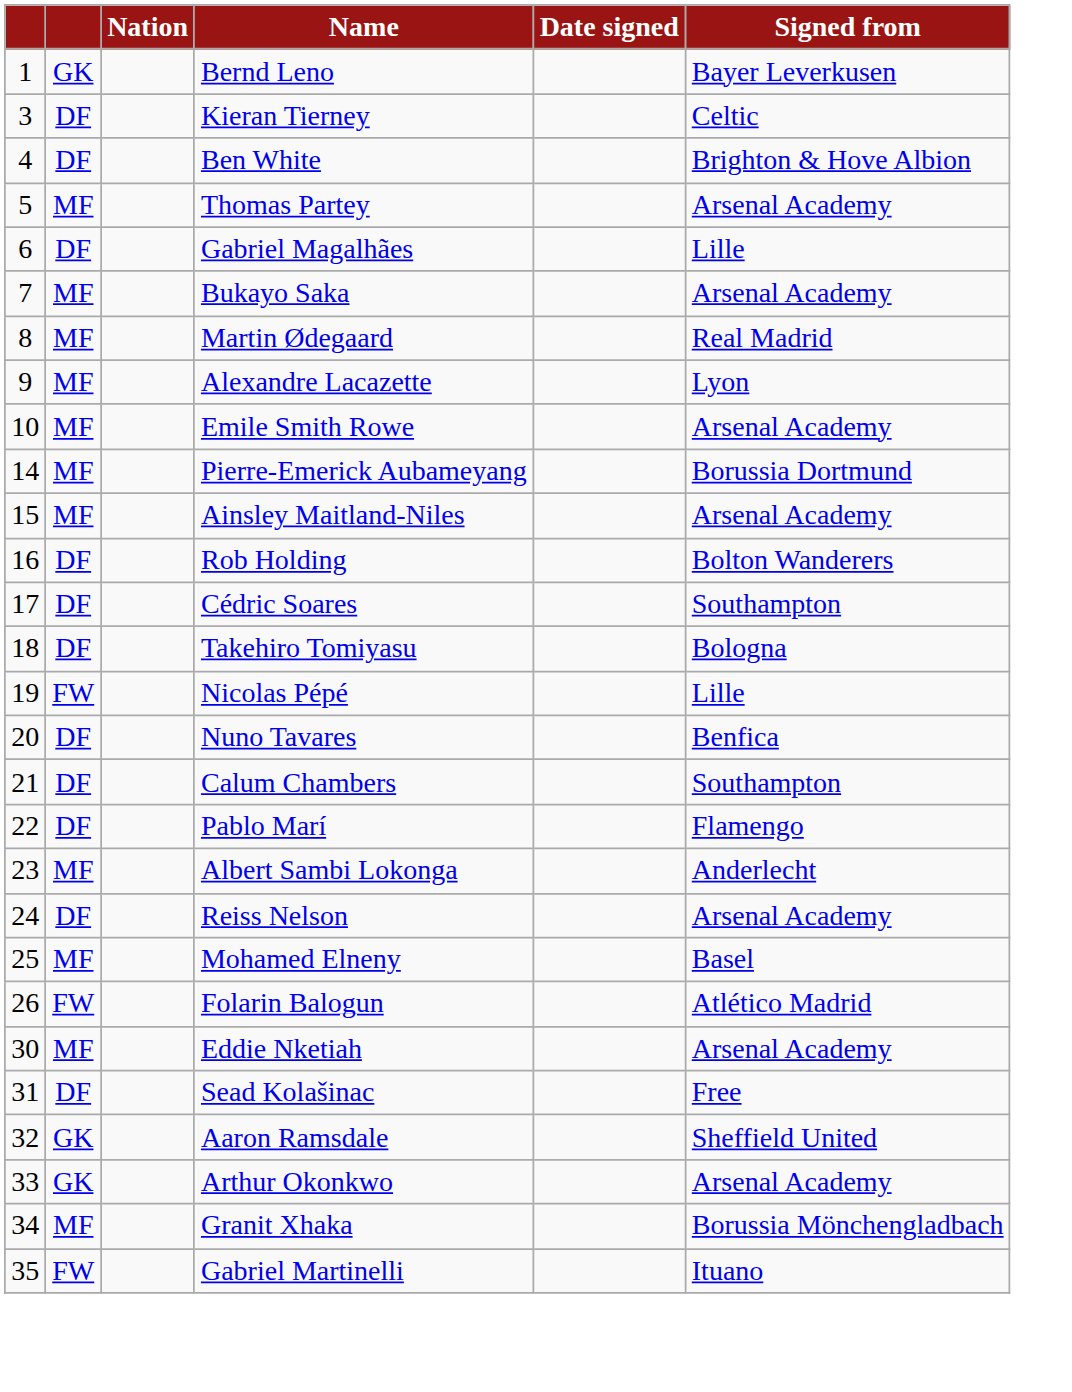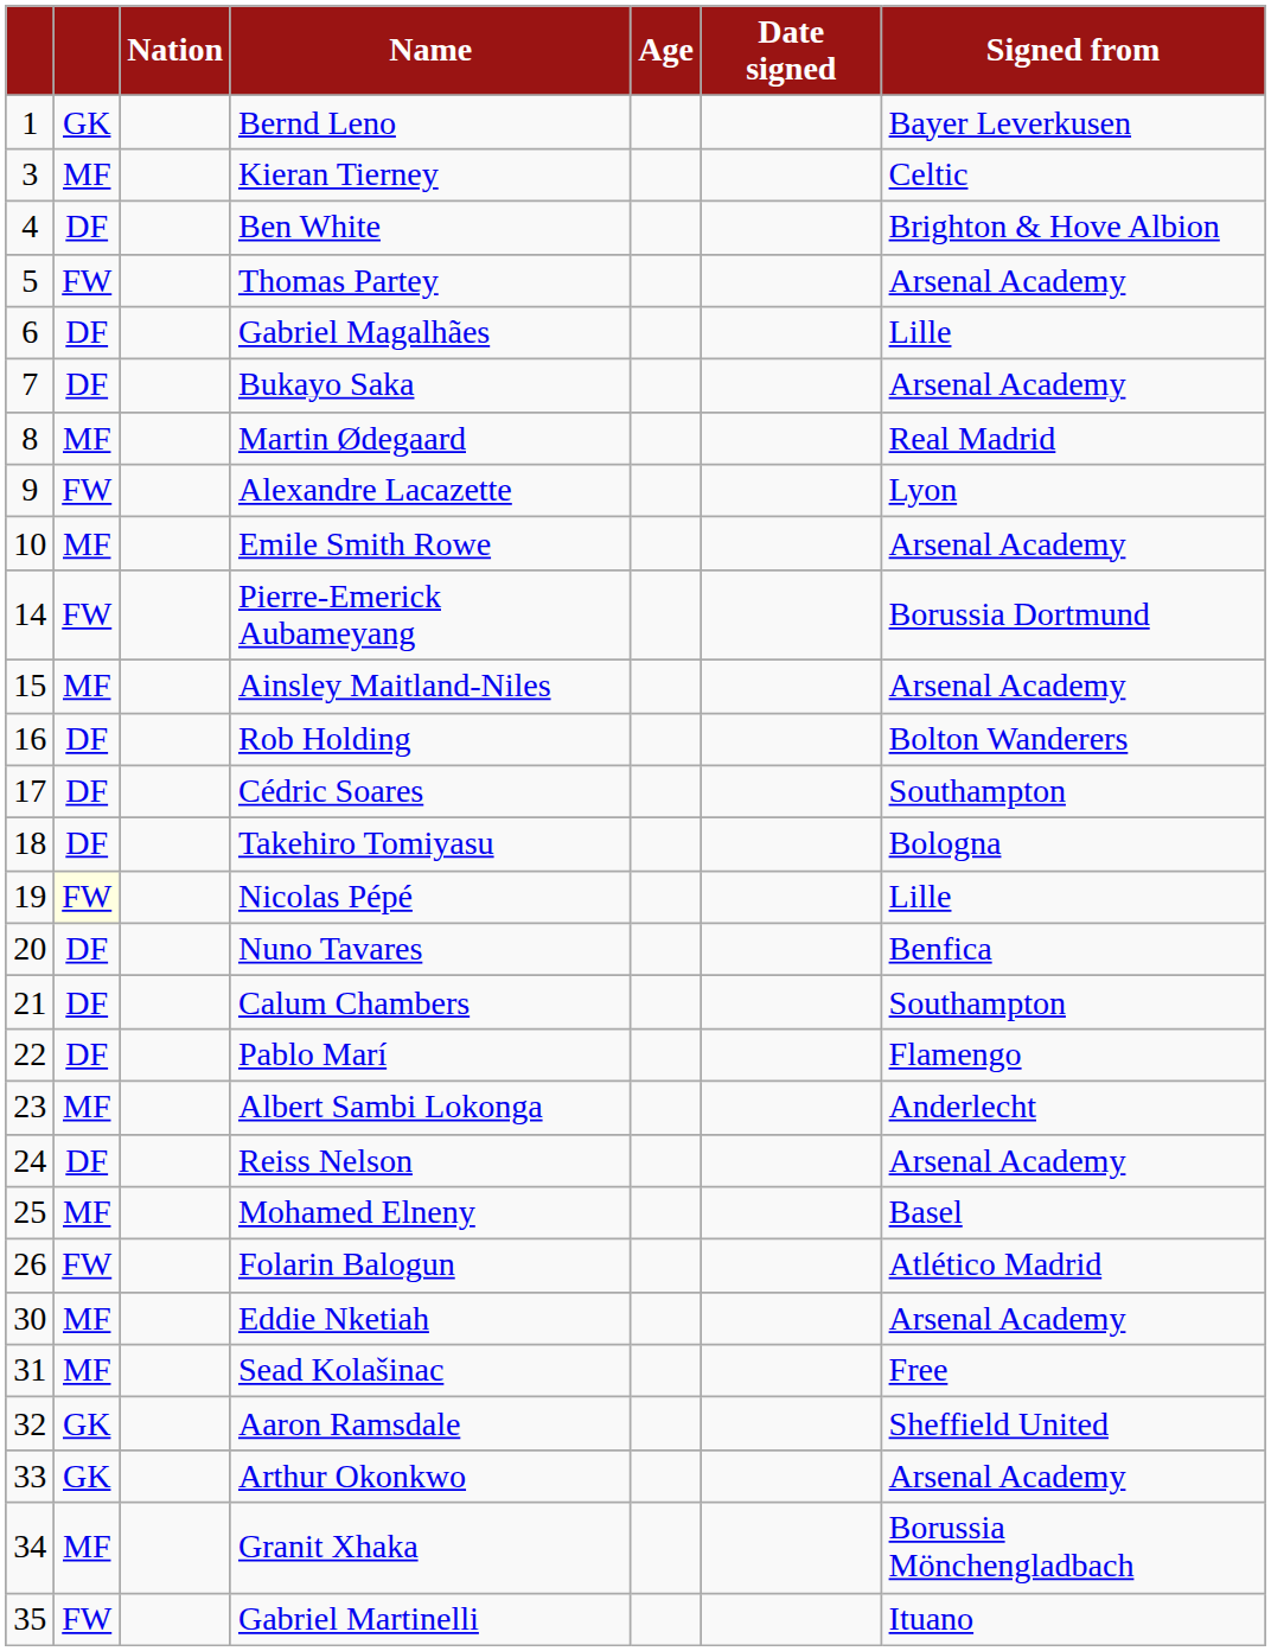 <table class="wikitable sortable">
 <tr>
 <th style="background-color:#9a1413; color:white;"></th>
 <th style="background-color:#9a1413; color:white;"></th>
 <th style="background-color:#9a1413; color:white;">Nation</th>
 <th style="background-color:#9a1413; color:white;">Name</th>
+<th style="background-color:#9a1413; color:white;">Age</th>
 <th style="background-color:#9a1413; color:white;">Date signed</th>
 <th style="background-color:#9a1413; color:white;">Signed from</th>
 </tr>
 <tr>
 <td style="text-align:center;">1</td>
 <td style="text-align:center;"><a href='#'><abbr>GK</abbr></a></td>
 <td></td>
 <td data-sort-value="Leno"><a href='#'>Bernd Leno</a></td>
+<td style="text-align:center;"></td>
 <td style="text-align:right;"></td>
 <td> <a href='#'>Bayer Leverkusen</a></td>
 </tr>
 <tr>
 <td style="text-align:center;">3</td>
-<td style="text-align:center;"><a href='#'><abbr>DF</abbr></a></td>
+<td style="text-align:center;"><a href='#'><abbr>MF</abbr></a></td>
 <td></td>
 <td data-sort-value="Tierney"><a href='#'>Kieran Tierney</a></td>
+<td style="text-align:center;"></td>
 <td style="text-align:right;"></td>
 <td> <a href='#'>Celtic</a></td>
 </tr>
 <tr>
 <td style="text-align:center;">4</td>
 <td style="text-align:center;"><a href='#'><abbr>DF</abbr></a></td>
 <td></td>
 <td data-sort-value="White"><a href='#'>Ben White</a></td>
+<td style="text-align:center;"></td>
 <td style="text-align:right;"></td>
 <td> <a href='#'>Brighton & Hove Albion</a></td>
 </tr>
 <tr>
 <td style="text-align:center;">5</td>
-<td style="text-align:center;"><a href='#'><abbr>MF</abbr></a></td>
+<td style="text-align:center;"><a href='#'><abbr>FW</abbr></a></td>
 <td></td>
 <td data-sort-value="Partey"><a href='#'>Thomas Partey</a></td>
+<td style="text-align:center;"></td>
 <td style="text-align:right;"></td>
 <td> <a href='#'>Arsenal Academy</a></td>
 </tr>
 <tr>
 <td style="text-align:center;">6</td>
 <td style="text-align:center;"><a href='#'><abbr>DF</abbr></a></td>
 <td></td>
 <td data-sort-value="Magalhaes"><a href='#'>Gabriel Magalhães</a></td>
+<td style="text-align:center;"></td>
 <td style="text-align:right;"></td>
 <td> <a href='#'>Lille</a></td>
 </tr>
 <tr>
 <td style="text-align:center;">7</td>
-<td style="text-align:center;"><a href='#'><abbr>MF</abbr></a></td>
+<td style="text-align:center;"><a href='#'><abbr>DF</abbr></a></td>
 <td></td>
 <td data-sort-value="Saka"><a href='#'>Bukayo Saka</a></td>
+<td style="text-align:center;"></td>
 <td style="text-align:right;"></td>
 <td> <a href='#'>Arsenal Academy</a></td>
 </tr>
 <tr>
 <td style="text-align:center;">8</td>
 <td style="text-align:center;"><a href='#'><abbr>MF</abbr></a></td>
 <td></td>
 <td data-sort-value="Odegaard"><a href='#'>Martin Ødegaard</a></td>
+<td style="text-align:center;"></td>
 <td style="text-align:right;"></td>
 <td> <a href='#'>Real Madrid</a></td>
 </tr>
 <tr>
 <td style="text-align:center;">9</td>
-<td style="text-align:center;"><a href='#'><abbr>MF</abbr></a></td>
+<td style="text-align:center;"><a href='#'><abbr>FW</abbr></a></td>
 <td></td>
 <td data-sort-value="Lacazette"><a href='#'>Alexandre Lacazette</a></td>
+<td style="text-align:center;"></td>
 <td style="text-align:right;"></td>
 <td> <a href='#'>Lyon</a></td>
 </tr>
 <tr>
 <td style="text-align:center;">10</td>
 <td style="text-align:center;"><a href='#'><abbr>MF</abbr></a></td>
 <td></td>
 <td data-sort-value="Smith Rowe"><a href='#'>Emile Smith Rowe</a></td>
+<td style="text-align:center;"></td>
 <td style="text-align:right;"></td>
 <td> <a href='#'>Arsenal Academy</a></td>
 </tr>
 <tr>
 <td style="text-align:center;">14</td>
-<td style="text-align:center;"><a href='#'><abbr>MF</abbr></a></td>
+<td style="text-align:center;"><a href='#'><abbr>FW</abbr></a></td>
 <td></td>
 <td data-sort-value="Aubameyang"><a href='#'>Pierre-Emerick Aubameyang</a></td>
+<td style="text-align:center;"></td>
 <td style="text-align:right;"></td>
 <td> <a href='#'>Borussia Dortmund</a></td>
 </tr>
 <tr>
 <td style="text-align:center;">15</td>
 <td style="text-align:center;"><a href='#'><abbr>MF</abbr></a></td>
 <td></td>
 <td data-sort-value="Maitland-Niles"><a href='#'>Ainsley Maitland-Niles</a></td>
+<td style="text-align:center;"></td>
 <td style="text-align:right;"></td>
 <td> <a href='#'>Arsenal Academy</a></td>
 </tr>
 <tr>
 <td style="text-align:center;">16</td>
 <td style="text-align:center;"><a href='#'><abbr>DF</abbr></a></td>
 <td></td>
 <td data-sort-value="Holding"><a href='#'>Rob Holding</a></td>
+<td style="text-align:center;"></td>
 <td style="text-align:right;"></td>
 <td> <a href='#'>Bolton Wanderers</a></td>
 </tr>
 <tr>
 <td style="text-align:center;">17</td>
 <td style="text-align:center;"><a href='#'><abbr>DF</abbr></a></td>
 <td></td>
 <td data-sort-value="Soares"><a href='#'>Cédric Soares</a></td>
+<td style="text-align:center;"></td>
 <td style="text-align:right;"></td>
 <td> <a href='#'>Southampton</a></td>
 </tr>
 <tr>
 <td style="text-align:center;">18</td>
 <td style="text-align:center;"><a href='#'><abbr>DF</abbr></a></td>
 <td></td>
 <td data-sort-value="Tomiyasu"><a href='#'>Takehiro Tomiyasu</a></td>
+<td style="text-align:center;"></td>
 <td style="text-align:right;"></td>
 <td> <a href='#'>Bologna</a></td>
 </tr>
 <tr>
 <td style="text-align:center;">19</td>
-<td style="text-align:center;"><a href='#'><abbr>FW</abbr></a></td>
+<td style="background: lightyellow; text-align:center;"><a href='#'><abbr>FW</abbr></a></td>
 <td></td>
 <td data-sort-value="Pepe"><a href='#'>Nicolas Pépé</a></td>
+<td style="text-align:center;"></td>
 <td style="text-align:right;"></td>
 <td> <a href='#'>Lille</a></td>
 </tr>
 <tr>
 <td style="text-align:center;">20</td>
 <td style="text-align:center;"><a href='#'><abbr>DF</abbr></a></td>
 <td></td>
 <td data-sort-value="Tavares"><a href='#'>Nuno Tavares</a></td>
+<td style="text-align:center;"></td>
 <td style="text-align:right;"></td>
 <td> <a href='#'>Benfica</a></td>
 </tr>
 <tr>
 <td style="text-align:center;">21</td>
 <td style="text-align:center;"><a href='#'><abbr>DF</abbr></a></td>
 <td></td>
 <td data-sort-value="Chambers"><a href='#'>Calum Chambers</a></td>
+<td style="text-align:center;"></td>
 <td style="text-align:right;"></td>
 <td> <a href='#'>Southampton</a></td>
 </tr>
 <tr>
 <td style="text-align:center;">22</td>
 <td style="text-align:center;"><a href='#'><abbr>DF</abbr></a></td>
 <td></td>
 <td data-sort-value="Mari"><a href='#'>Pablo Marí</a></td>
+<td style="text-align:center;"></td>
 <td style="text-align:right;"></td>
 <td> <a href='#'>Flamengo</a></td>
 </tr>
 <tr>
 <td style="text-align:center;">23</td>
 <td style="text-align:center;"><a href='#'><abbr>MF</abbr></a></td>
 <td></td>
 <td data-sort-value="Sambi Lokonga"><a href='#'>Albert Sambi Lokonga</a></td>
+<td style="text-align:center;"></td>
 <td style="text-align:right;"></td>
 <td> <a href='#'>Anderlecht</a></td>
 </tr>
 <tr>
 <td style="text-align:center;">24</td>
 <td style="text-align:center;"><a href='#'><abbr>DF</abbr></a></td>
 <td></td>
 <td data-sort-value="Nelson"><a href='#'>Reiss Nelson</a></td>
+<td style="text-align:center;"></td>
 <td style="text-align:right;"></td>
 <td> <a href='#'>Arsenal Academy</a></td>
 </tr>
 <tr>
 <td style="text-align:center;">25</td>
 <td style="text-align:center;"><a href='#'><abbr>MF</abbr></a></td>
 <td></td>
 <td data-sort-value="Elneny"><a href='#'>Mohamed Elneny</a></td>
+<td style="text-align:center;"></td>
 <td style="text-align:right;"></td>
 <td> <a href='#'>Basel</a></td>
 </tr>
 <tr>
 <td style="text-align:center;">26</td>
 <td style="text-align:center;"><a href='#'><abbr>FW</abbr></a></td>
 <td></td>
 <td data-sort-value="Balogun"><a href='#'>Folarin Balogun</a></td>
+<td style="text-align:center;"></td>
 <td style="text-align:right;"></td>
 <td> <a href='#'>Atlético Madrid</a></td>
 </tr>
 <tr>
 <td style="text-align:center;">30</td>
 <td style="text-align:center;"><a href='#'><abbr>MF</abbr></a></td>
 <td></td>
 <td data-sort-value="Nketiah"><a href='#'>Eddie Nketiah</a></td>
+<td style="text-align:center;"></td>
 <td style="text-align:right;"></td>
 <td> <a href='#'>Arsenal Academy</a></td>
 </tr>
 <tr>
 <td style="text-align:center;">31</td>
-<td style="text-align:center;"><a href='#'><abbr>DF</abbr></a></td>
+<td style="text-align:center;"><a href='#'><abbr>MF</abbr></a></td>
 <td></td>
 <td data-sort-value="Kolasinac"><a href='#'>Sead Kolašinac</a></td>
+<td style="text-align:center;"></td>
 <td style="text-align:right;"></td>
 <td><a href='#'>Free</a></td>
 </tr>
 <tr>
 <td style="text-align:center;">32</td>
 <td style="text-align:center;"><a href='#'><abbr>GK</abbr></a></td>
 <td></td>
 <td data-sort-value="Ramsdale"><a href='#'>Aaron Ramsdale</a></td>
+<td style="text-align:center;"></td>
 <td style="text-align:right;"></td>
 <td> <a href='#'>Sheffield United</a></td>
 </tr>
 <tr>
 <td style="text-align:center;">33</td>
 <td style="text-align:center;"><a href='#'><abbr>GK</abbr></a></td>
 <td></td>
 <td data-sort-value="Okonkwo"><a href='#'>Arthur Okonkwo</a></td>
+<td style="text-align:center;"></td>
 <td style="text-align:right;"></td>
 <td> <a href='#'>Arsenal Academy</a></td>
 </tr>
 <tr>
 <td style="text-align:center;">34</td>
 <td style="text-align:center;"><a href='#'><abbr>MF</abbr></a></td>
 <td></td>
 <td data-sort-value="Xhaka"><a href='#'>Granit Xhaka</a></td>
+<td style="text-align:center;"></td>
 <td style="text-align:right;"></td>
 <td> <a href='#'>Borussia Mönchengladbach</a></td>
 </tr>
 <tr>
 <td style="text-align:center;">35</td>
 <td style="text-align:center;"><a href='#'><abbr>FW</abbr></a></td>
 <td></td>
 <td data-sort-value="Martinelli"><a href='#'>Gabriel Martinelli</a></td>
+<td style="text-align:center;"></td>
 <td style="text-align:right;"></td>
 <td> <a href='#'>Ituano</a></td>
 </tr>
 </table>
